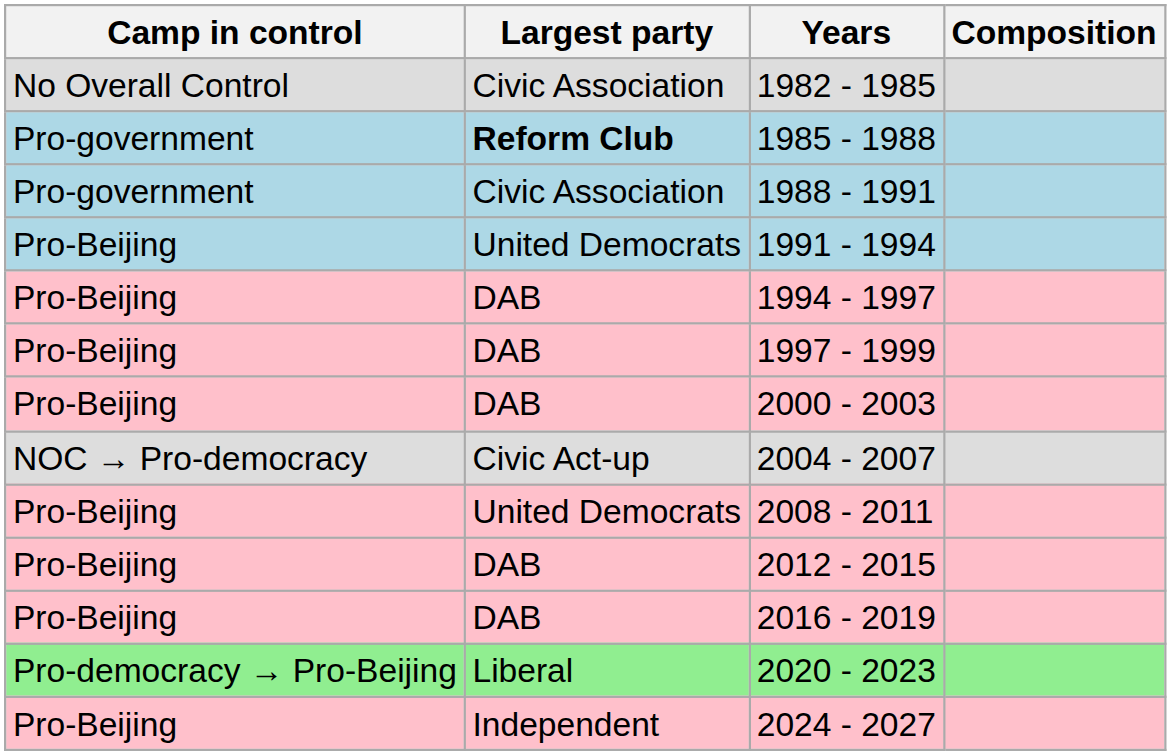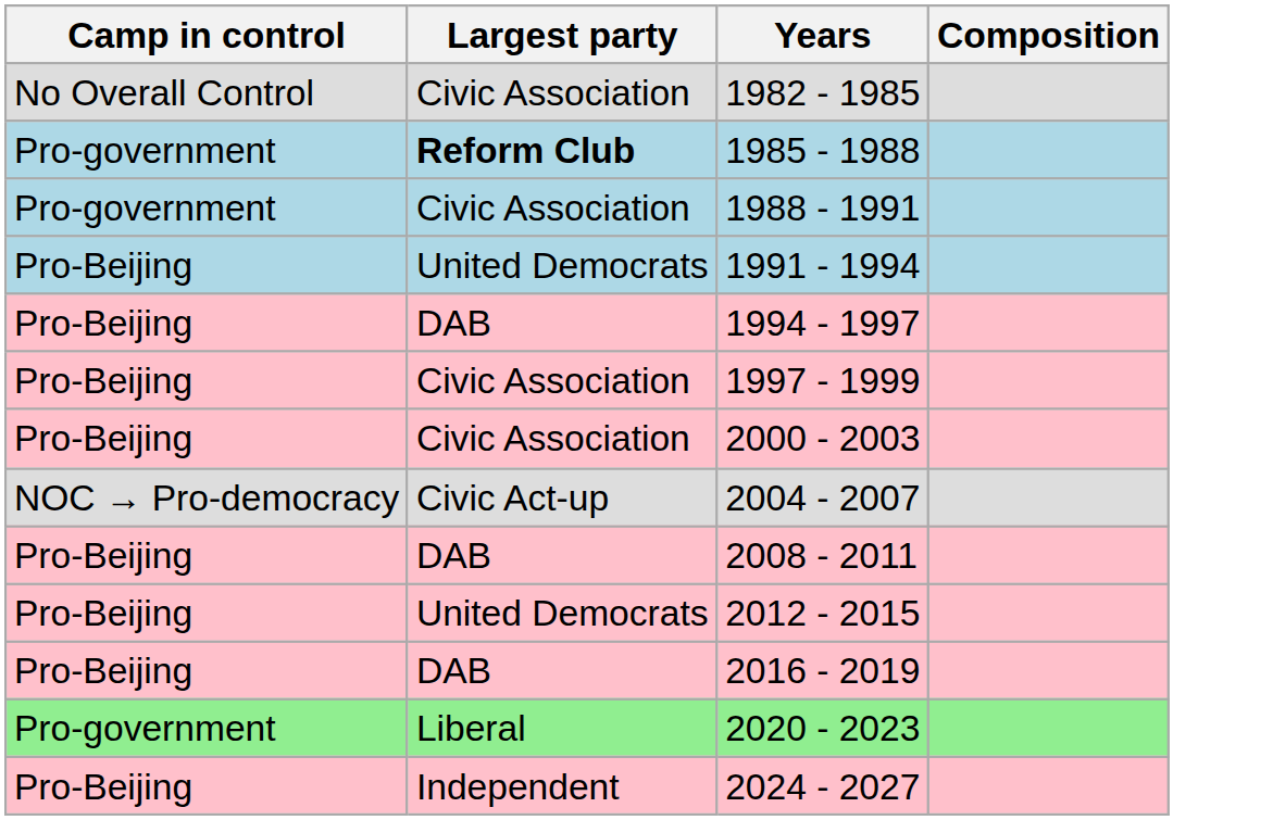 <table class="wikitable" style="font-size: 95%;">
 <tr>
 <th>Camp in control</th>
 <th>Largest party</th>
 <th>Years</th>
 <th>Composition</th>
 </tr>
 <tr ! style="background-color: #DDDDDD">
 <td>No Overall Control</td>
 <td>Civic Association</td>
 <td>1982 - 1985</td>
 <td></td>
 </tr>
 <tr ! style="background-color: LightBlue">
 <td>Pro-government</td>
 <td><strong>Reform Club</strong></td>
 <td>1985 - 1988</td>
 <td></td>
 </tr>
 <tr ! style="background-color: LightBlue">
 <td>Pro-government</td>
 <td>Civic Association</td>
 <td>1988 - 1991</td>
 <td></td>
 </tr>
 <tr ! style="background-color: LightBlue">
 <td>Pro-Beijing</td>
 <td>United Democrats</td>
 <td>1991 - 1994</td>
 <td></td>
 </tr>
 <tr ! style="background-color: Pink">
 <td>Pro-Beijing</td>
 <td>DAB</td>
 <td>1994 - 1997</td>
 <td></td>
 </tr>
 <tr ! style="background-color: Pink">
 <td>Pro-Beijing</td>
-<td>DAB</td>
+<td>Civic Association</td>
 <td>1997 - 1999</td>
 <td></td>
 </tr>
 <tr ! style="background-color: Pink">
 <td>Pro-Beijing</td>
-<td>DAB</td>
+<td>Civic Association</td>
 <td>2000 - 2003</td>
 <td></td>
 </tr>
 <tr ! style="background-color: #DDDDDD">
 <td>NOC → Pro-democracy</td>
 <td>Civic Act-up</td>
 <td>2004 - 2007</td>
 <td></td>
 </tr>
 <tr ! style="background-color: Pink">
 <td>Pro-Beijing</td>
-<td>United Democrats</td>
+<td>DAB</td>
 <td>2008 - 2011</td>
 <td></td>
 </tr>
 <tr ! style="background-color: Pink">
 <td>Pro-Beijing</td>
-<td>DAB</td>
+<td>United Democrats</td>
 <td>2012 - 2015</td>
 <td></td>
 </tr>
 <tr ! style="background-color: Pink">
 <td>Pro-Beijing</td>
 <td>DAB</td>
 <td>2016 - 2019</td>
 <td></td>
 </tr>
 <tr ! style="background-color: LightGreen">
-<td>Pro-democracy → Pro-Beijing</td>
+<td>Pro-government</td>
 <td>Liberal</td>
 <td>2020 - 2023</td>
 <td></td>
 </tr>
 <tr ! style="background-color: Pink">
 <td>Pro-Beijing</td>
 <td>Independent</td>
 <td>2024 - 2027</td>
 <td></td>
 </tr>
 </table>
